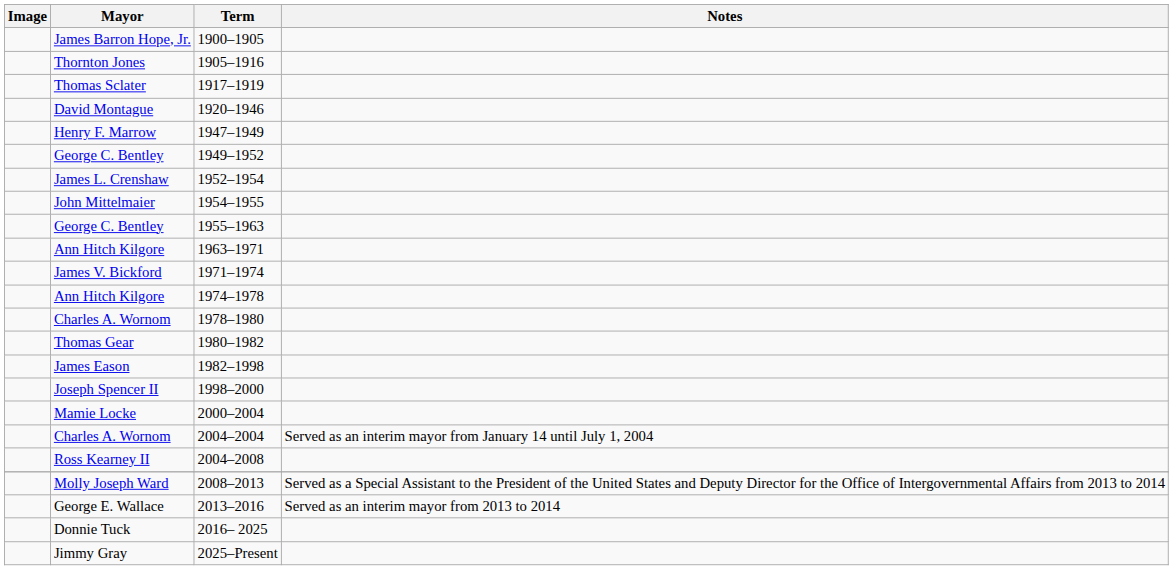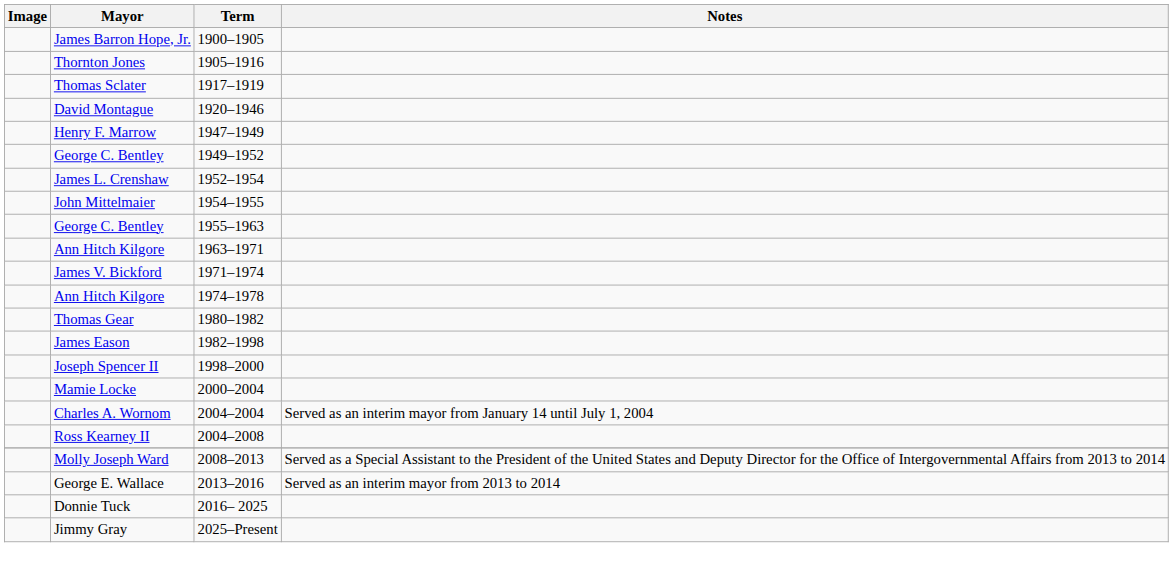 <table class="wikitable">
 <tr>
 <th>Image</th>
 <th>Mayor</th>
 <th>Term</th>
 <th>Notes</th>
 </tr>
 <tr>
 <td></td>
 <td><a href='#'>James Barron Hope, Jr.</a></td>
 <td>1900–1905</td>
 <td></td>
 </tr>
 <tr>
 <td></td>
 <td><a href='#'>Thornton Jones</a></td>
 <td>1905–1916</td>
 <td></td>
 </tr>
 <tr>
 <td></td>
 <td><a href='#'>Thomas Sclater</a></td>
 <td>1917–1919</td>
 <td></td>
 </tr>
 <tr>
 <td></td>
 <td><a href='#'>David Montague</a></td>
 <td>1920–1946</td>
 <td></td>
 </tr>
 <tr>
 <td></td>
 <td><a href='#'>Henry F. Marrow</a></td>
 <td>1947–1949</td>
 <td></td>
 </tr>
 <tr>
 <td></td>
 <td><a href='#'>George C. Bentley</a></td>
 <td>1949–1952</td>
 <td></td>
 </tr>
 <tr>
 <td></td>
 <td><a href='#'>James L. Crenshaw</a></td>
 <td>1952–1954</td>
 <td></td>
 </tr>
 <tr>
 <td></td>
 <td><a href='#'>John Mittelmaier</a></td>
 <td>1954–1955</td>
 <td></td>
 </tr>
 <tr>
 <td></td>
 <td><a href='#'>George C. Bentley</a></td>
 <td>1955–1963</td>
 <td></td>
 </tr>
 <tr>
 <td></td>
 <td><a href='#'>Ann Hitch Kilgore</a></td>
 <td>1963–1971</td>
 <td></td>
 </tr>
 <tr>
 <td></td>
 <td><a href='#'>James V. Bickford</a></td>
 <td>1971–1974</td>
 <td></td>
 </tr>
 <tr>
 <td></td>
 <td><a href='#'>Ann Hitch Kilgore</a></td>
 <td>1974–1978</td>
 <td></td>
 </tr>
 <tr>
 <td></td>
-<td><a href='#'>Charles A. Wornom</a></td>
-<td>1978–1980</td>
-<td></td>
-</tr>
-<tr>
-<td></td>
 <td><a href='#'>Thomas Gear</a></td>
 <td>1980–1982</td>
 <td></td>
 </tr>
 <tr>
 <td></td>
 <td><a href='#'>James Eason</a></td>
 <td>1982–1998</td>
 <td></td>
 </tr>
 <tr>
 <td></td>
 <td><a href='#'>Joseph Spencer II</a></td>
 <td>1998–2000</td>
 <td></td>
 </tr>
 <tr>
 <td></td>
 <td><a href='#'>Mamie Locke</a></td>
 <td>2000–2004</td>
 <td></td>
 </tr>
 <tr>
 <td></td>
 <td><a href='#'>Charles A. Wornom</a></td>
 <td>2004–2004</td>
 <td>Served as an interim mayor from January 14 until July 1, 2004</td>
 </tr>
 <tr>
 <td></td>
 <td><a href='#'>Ross Kearney II</a></td>
 <td>2004–2008</td>
 <td></td>
 </tr>
 <tr>
 </tr>
 <tr>
 <td></td>
 <td><a href='#'>Molly Joseph Ward</a></td>
 <td>2008–2013</td>
 <td>Served as a Special Assistant to the President of the United States and Deputy Director for the Office of Intergovernmental Affairs from 2013 to 2014</td>
 </tr>
 <tr>
 <td></td>
 <td>George E. Wallace</td>
 <td>2013–2016</td>
 <td>Served as an interim mayor from 2013 to 2014</td>
 </tr>
 <tr>
 <td></td>
 <td>Donnie Tuck</td>
 <td>2016– 2025</td>
 <td></td>
 </tr>
 <tr>
 <td></td>
 <td>Jimmy Gray</td>
 <td>2025–Present</td>
 <td></td>
 </tr>
 </table>
